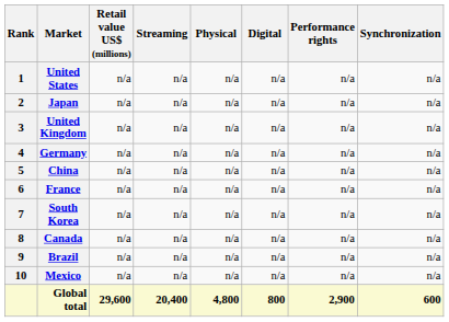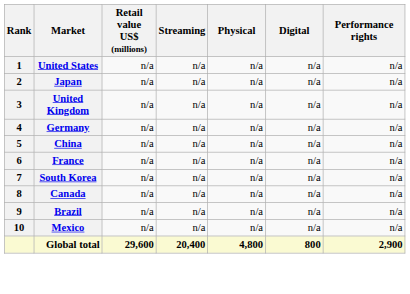 <table class="wikitable plainrowheaders sortable" style="text-align:right;">
 <tr>
 <th scope="col">Rank</th>
 <th scope="col">Market</th>
 <th scope="col">Retail value<br>US$ <small>(millions)</small></th>
 <th scope="col">Streaming</th>
 <th scope="col" style="width:5em;">Physical</th>
 <th scope="col" style="width:5em;">Digital</th>
 <th scope="col">Performance rights</th>
-<th scope="col">Synchronization</th>
 </tr>
 <tr>
 <th>1</th>
 <th scope="row"><a href='#'>United States</a></th>
-<td>n/a</td>
 <td>n/a</td>
 <td>n/a</td>
 <td>n/a</td>
 <td>n/a</td>
 <td>n/a</td>
 </tr>
 <tr>
 <th>2</th>
 <th scope="row"><a href='#'>Japan</a></th>
 <td>n/a</td>
 <td>n/a</td>
 <td>n/a</td>
 <td>n/a</td>
 <td>n/a</td>
-<td>n/a</td>
 </tr>
 <tr>
 <th>3</th>
 <th scope="row"><a href='#'>United Kingdom</a></th>
-<td>n/a</td>
 <td>n/a</td>
 <td>n/a</td>
 <td>n/a</td>
 <td>n/a</td>
 <td>n/a</td>
 </tr>
 <tr>
 <th>4</th>
 <th scope="row"><a href='#'>Germany</a></th>
 <td>n/a</td>
 <td>n/a</td>
 <td>n/a</td>
 <td>n/a</td>
 <td>n/a</td>
-<td>n/a</td>
 </tr>
 <tr>
 <th>5</th>
 <th scope="row"><a href='#'>China</a></th>
-<td>n/a</td>
 <td>n/a</td>
 <td>n/a</td>
 <td>n/a</td>
 <td>n/a</td>
 <td>n/a</td>
 </tr>
 <tr>
 <th>6</th>
 <th scope="row"><a href='#'>France</a></th>
 <td>n/a</td>
 <td>n/a</td>
 <td>n/a</td>
 <td>n/a</td>
 <td>n/a</td>
-<td>n/a</td>
 </tr>
 <tr>
 <th>7</th>
 <th scope="row"><a href='#'>South Korea</a></th>
-<td>n/a</td>
 <td>n/a</td>
 <td>n/a</td>
 <td>n/a</td>
 <td>n/a</td>
 <td>n/a</td>
 </tr>
 <tr>
 <th>8</th>
 <th scope="row"><a href='#'>Canada</a></th>
 <td>n/a</td>
 <td>n/a</td>
 <td>n/a</td>
 <td>n/a</td>
 <td>n/a</td>
-<td>n/a</td>
 </tr>
 <tr>
 <th>9</th>
 <th scope="row"><a href='#'>Brazil</a></th>
-<td>n/a</td>
 <td>n/a</td>
 <td>n/a</td>
 <td>n/a</td>
 <td>n/a</td>
 <td>n/a</td>
 </tr>
 <tr>
 <th>10</th>
 <th scope="row"><a href='#'>Mexico</a></th>
 <td>n/a</td>
 <td>n/a</td>
 <td>n/a</td>
 <td>n/a</td>
 <td>n/a</td>
-<td>n/a</td>
 </tr>
 <tr class="sortbottom" style="background-color:#FAFAD2; font-weight:bold;">
 <td></td>
 <td>Global total</td>
 <td>29,600</td>
 <td>20,400</td>
 <td>4,800</td>
 <td>800</td>
 <td>2,900</td>
-<td>600</td>
 </tr>
 </table>
